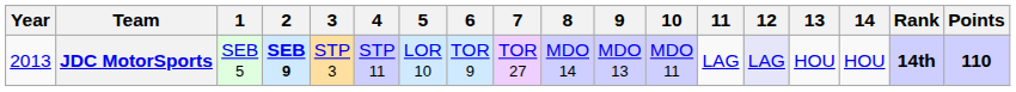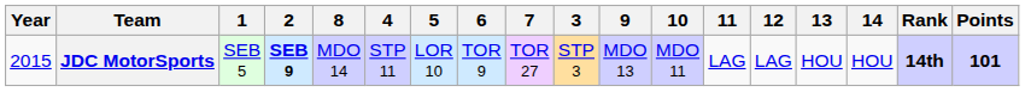 <table class="wikitable" style="text-align:center; font-size:90%">
 <tr>
 <th>Year</th>
 <th>Team</th>
 <th>1</th>
 <th>2</th>
-<th>3</th>
+<th>8</th>
 <th>4</th>
 <th>5</th>
 <th>6</th>
 <th>7</th>
-<th>8</th>
+<th>3</th>
 <th>9</th>
 <th>10</th>
 <th>11</th>
 <th>12</th>
 <th>13</th>
 <th>14</th>
 <th>Rank</th>
 <th>Points</th>
 </tr>
 <tr>
-<td><a href='#'>2013</a></td>
+<td><a href='#'>2015</a></td>
 <th><a href='#'>JDC MotorSports</a></th>
 <td style="background:#DFFFDF;"><a href='#'>SEB</a><br><small>5</small></td>
 <td style="background:#CFEAFF;"><strong><a href='#'>SEB</a><br><small>9</small></strong></td>
-<td style="background:#FFDF9F;"><a href='#'>STP</a><br><small>3</small></td>
+<td style="background:#CFCFFF;"><a href='#'>MDO</a><br><small>14</small></td>
 <td style="background:#CFCFFF;"><a href='#'>STP</a><br><small>11</small></td>
 <td style="background:#CFEAFF;"><a href='#'>LOR</a><br><small>10</small></td>
 <td style="background:#CFEAFF;"><a href='#'>TOR</a><br><small>9</small></td>
 <td style="background:#EFCFFF;"><a href='#'>TOR</a><br><small>27</small></td>
-<td style="background:#CFCFFF;"><a href='#'>MDO</a><br><small>14</small></td>
+<td style="background:#FFDF9F;"><a href='#'>STP</a><br><small>3</small></td>
 <td style="background:#CFCFFF;"><a href='#'>MDO</a><br><small>13</small></td>
 <td style="background:#CFCFFF;"><a href='#'>MDO</a><br><small>11</small></td>
 <td><a href='#'>LAG</a><br><small> </small></td>
-<td style="background: lavender;"><a href='#'>LAG</a><br><small> </small></td>
+<td><a href='#'>LAG</a><br><small> </small></td>
 <td><a href='#'>HOU</a><br><small> </small></td>
 <td><a href='#'>HOU</a><br><small> </small></td>
 <td style="background:#CFCFFF;"><strong>14th</strong></td>
-<td style="background:#CFCFFF;"><strong>110</strong></td>
+<td style="background:#CFCFFF;"><strong>101</strong></td>
 </tr>
 </table>
